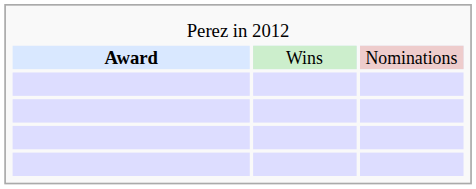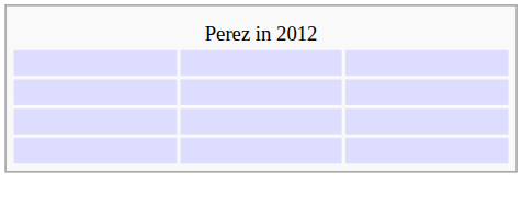 <table class="infobox" style="width: 25em; text-align: left; font-size: 70%; vertical-align: middle;">
 <tr>
 <td colspan="3" style="text-align:center;"></td>
 </tr>
 <tr>
 <td colspan="3" style="text-align:center;">Perez in 2012</td>
-</tr>
-<tr bgcolor=#D9E8FF style="text-align:center;">
-<th style="vertical-align: middle;">Award</th>
-<td style="background:#cceecc; font-size:8pt; vertical-align: middle;" width="60px">Wins</td>
-<td style="background:#eecccc; font-size:8pt; vertical-align: middle;" width="60px">Nominations</td>
 </tr>
 <tr bgcolor=#ddddff>
 <td align="center"><br></td>
 <td></td>
 <td></td>
 </tr>
 <tr bgcolor=#ddddff>
 <td align="center"><br></td>
 <td></td>
 <td></td>
 </tr>
 <tr bgcolor=#ddddff>
 <td align="center"><br></td>
 <td></td>
 <td></td>
 </tr>
 <tr bgcolor=#ddddff>
 <td align="center"><br></td>
 <td></td>
 <td></td>
 </tr>
 </table>
